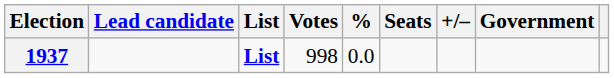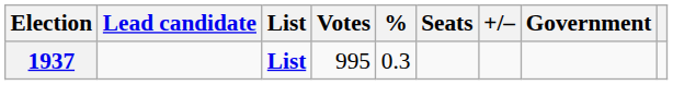 <table class="wikitable" style="text-align: right;">
 <tr>
 <th scope="col">Election</th>
 <th scope="col"><a href='#'>Lead candidate</a></th>
 <th scope="col">List</th>
 <th scope="col">Votes</th>
 <th scope="col">%</th>
 <th scope="col">Seats</th>
 <th scope="col">+/–</th>
 <th scope="col">Government</th>
 <th scope="col" class="unsortable"></th>
 </tr>
 <tr>
 <th><a href='#'>1937</a></th>
 <td></td>
 <td align="left"><strong><a href='#'>List</a></strong></td>
-<td>998</td>
-<td>0.0</td>
+<td>995</td>
+<td>0.3</td>
 <td></td>
 <td></td>
 <td></td>
 </tr>
 </table>
